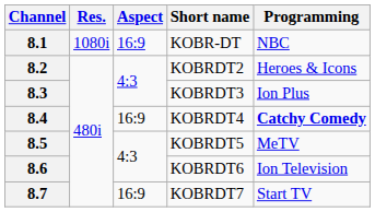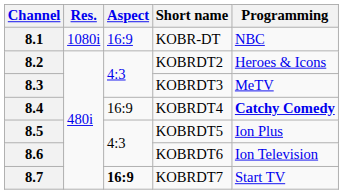 <table class="wikitable">
 <tr>
 <th scope="col"><a href='#'>Channel</a></th>
 <th scope="col"><a href='#'>Res.</a></th>
 <th scope="col"><a href='#'>Aspect</a></th>
 <th scope="col">Short name</th>
 <th scope="col">Programming</th>
 </tr>
 <tr>
 <th scope="row">8.1</th>
 <td><a href='#'>1080i</a></td>
 <td><a href='#'>16:9</a></td>
 <td>KOBR-DT</td>
 <td><a href='#'>NBC</a></td>
 </tr>
 <tr>
 <th scope="row">8.2</th>
 <td rowspan=6><a href='#'>480i</a></td>
 <td rowspan=2><a href='#'>4:3</a></td>
 <td>KOBRDT2</td>
 <td><a href='#'>Heroes & Icons</a></td>
 </tr>
 <tr>
 <th scope="row">8.3</th>
 <td>KOBRDT3</td>
-<td><a href='#'>Ion Plus</a></td>
+<td><a href='#'>MeTV</a></td>
 </tr>
 <tr>
 <th scope="row">8.4</th>
 <td>16:9</td>
 <td>KOBRDT4</td>
 <td><strong><a href='#'>Catchy Comedy</a></strong></td>
 </tr>
 <tr>
 <th scope="row">8.5</th>
 <td rowspan=2>4:3</td>
 <td>KOBRDT5</td>
-<td><a href='#'>MeTV</a></td>
+<td><a href='#'>Ion Plus</a></td>
 </tr>
 <tr>
 <th scope="row">8.6</th>
 <td>KOBRDT6</td>
 <td><a href='#'>Ion Television</a></td>
 </tr>
 <tr>
 <th scope="row">8.7</th>
-<td>16:9</td>
+<td><strong>16:9</strong></td>
 <td>KOBRDT7</td>
 <td><a href='#'>Start TV</a></td>
 </tr>
 </table>
